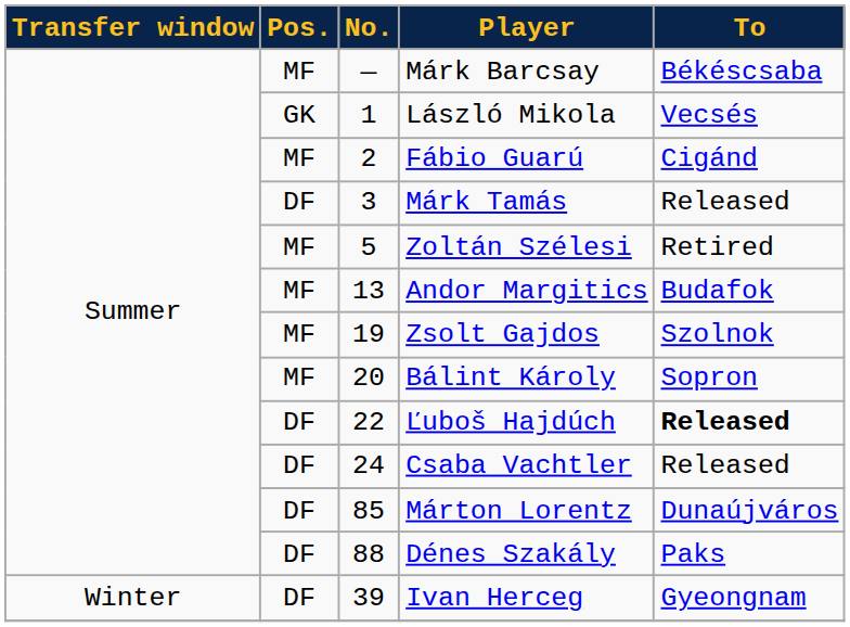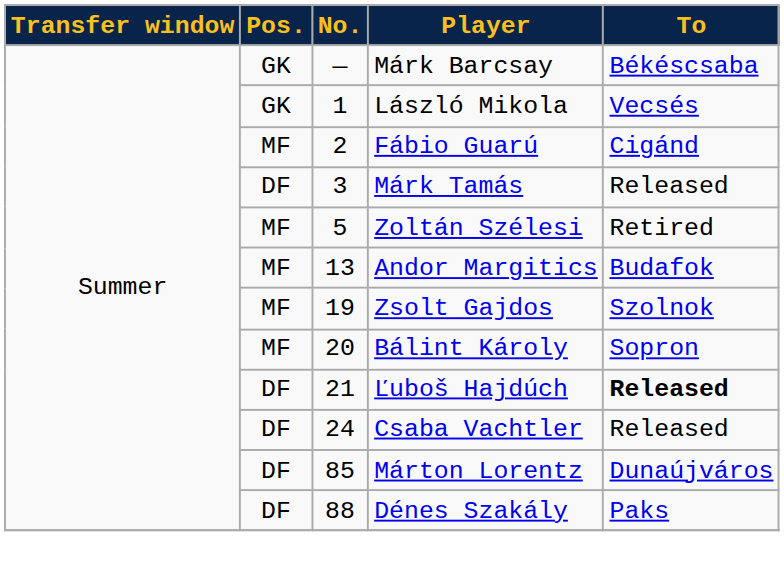 <table class="wikitable plainrowheaders sortable">
 <tr>
 <th style="background-color:#08244A; color:#FBC01E">Transfer window</th>
 <th style="background-color:#08244A; color:#FBC01E">Pos.</th>
 <th style="background-color:#08244A; color:#FBC01E">No.</th>
 <th style="background-color:#08244A; color:#FBC01E">Player</th>
 <th style="background-color:#08244A; color:#FBC01E">To</th>
 </tr>
 <tr>
 <td rowspan="12" style="text-align:center;">Summer</td>
-<td style="text-align:center;">MF</td>
+<td style="text-align:center;">GK</td>
 <td style="text-align:center;">—</td>
 <td style="text-align:left;"> Márk Barcsay</td>
 <td style="text-align:left;"><a href='#'>Békéscsaba</a></td>
 </tr>
 <tr>
 <td style="text-align:center;">GK</td>
 <td style="text-align:center;">1</td>
 <td style="text-align:left;"> László Mikola</td>
 <td style="text-align:left;"><a href='#'>Vecsés</a></td>
 </tr>
 <tr>
 <td style="text-align:center;">MF</td>
 <td style="text-align:center;">2</td>
 <td style="text-align:left;"> <a href='#'>Fábio Guarú</a></td>
 <td style="text-align:left;"><a href='#'>Cigánd</a></td>
 </tr>
 <tr>
 <td style="text-align:center;">DF</td>
 <td style="text-align:center;">3</td>
 <td style="text-align:left;"> <a href='#'>Márk Tamás</a></td>
 <td style="text-align:left;">Released</td>
 </tr>
 <tr>
 <td style="text-align:center;">MF</td>
 <td style="text-align:center;">5</td>
 <td style="text-align:left;"> <a href='#'>Zoltán Szélesi</a></td>
 <td style="text-align:left;">Retired</td>
 </tr>
 <tr>
 <td style="text-align:center;">MF</td>
 <td style="text-align:center;">13</td>
 <td style="text-align:left;"> <a href='#'>Andor Margitics</a></td>
 <td style="text-align:left;"><a href='#'>Budafok</a></td>
 </tr>
 <tr>
 <td style="text-align:center;">MF</td>
 <td style="text-align:center;">19</td>
 <td style="text-align:left;"> <a href='#'>Zsolt Gajdos</a></td>
 <td style="text-align:left;"><a href='#'>Szolnok</a></td>
 </tr>
 <tr>
 <td style="text-align:center;">MF</td>
 <td style="text-align:center;">20</td>
 <td style="text-align:left;"> <a href='#'>Bálint Károly</a></td>
 <td style="text-align:left;"><a href='#'>Sopron</a></td>
 </tr>
 <tr>
 <td style="text-align:center;">DF</td>
-<td style="text-align:center;">22</td>
+<td style="text-align:center;">21</td>
 <td style="text-align:left;"> <a href='#'>Ľuboš Hajdúch</a></td>
 <td style="text-align:left;"><strong>Released</strong></td>
 </tr>
 <tr>
 <td style="text-align:center;">DF</td>
 <td style="text-align:center;">24</td>
 <td style="text-align:left;"> <a href='#'>Csaba Vachtler</a></td>
 <td style="text-align:left;">Released</td>
 </tr>
 <tr>
 <td style="text-align:center;">DF</td>
 <td style="text-align:center;">85</td>
 <td style="text-align:left;"> <a href='#'>Márton Lorentz</a></td>
 <td style="text-align:left;"><a href='#'>Dunaújváros</a></td>
 </tr>
 <tr>
 <td style="text-align:center;">DF</td>
 <td style="text-align:center;">88</td>
 <td style="text-align:left;"> <a href='#'>Dénes Szakály</a></td>
 <td style="text-align:left;"><a href='#'>Paks</a></td>
 </tr>
 <tr>
-<td style="text-align:center;">Winter</td>
-<td style="text-align:center;">DF</td>
-<td style="text-align:center;">39</td>
-<td style="text-align:left;"> <a href='#'>Ivan Herceg</a></td>
-<td style="text-align:left;"> <a href='#'>Gyeongnam</a></td>
-</tr>
-<tr>
 </tr>
 </table>
